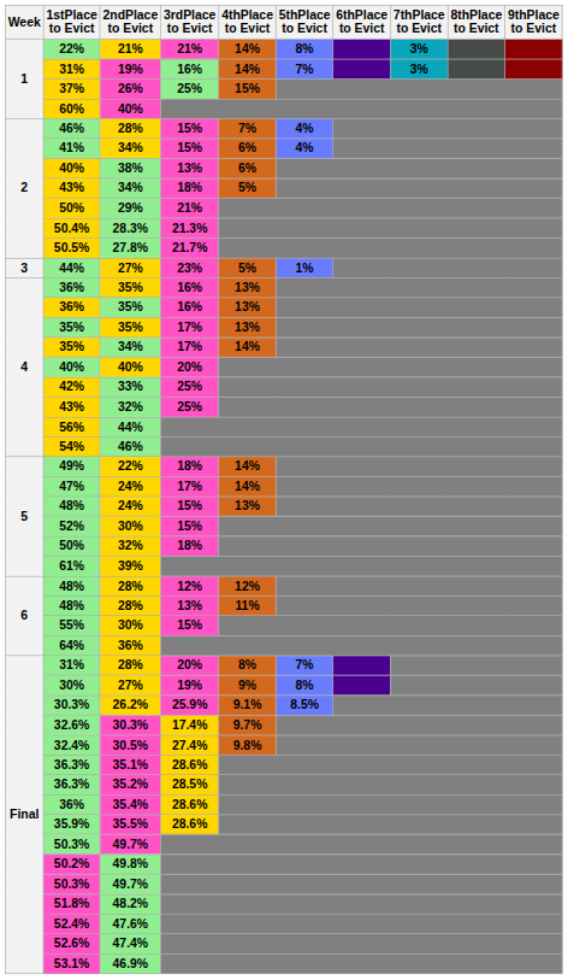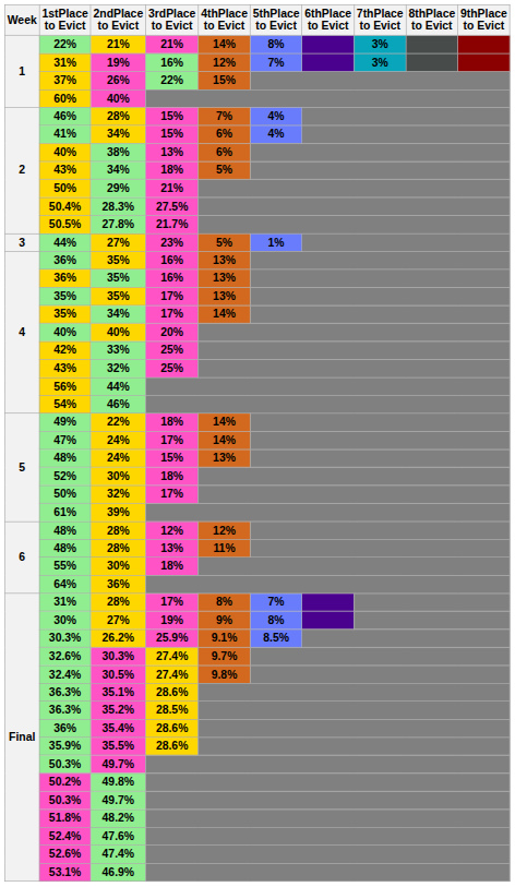 <table class="wikitable" style="margin:1em auto; text-align:center">
 <tr>
 <th>Week</th>
 <th>1stPlace<br>to Evict</th>
 <th>2ndPlace<br>to Evict</th>
 <th>3rdPlace<br>to Evict</th>
 <th>4thPlace<br>to Evict</th>
 <th>5thPlace<br>to Evict</th>
 <th>6thPlace<br>to Evict</th>
 <th>7thPlace<br>to Evict</th>
 <th>8thPlace<br>to Evict</th>
 <th>9thPlace<br>to Evict</th>
 </tr>
 <tr>
 <th rowspan="4">1</th>
 <td bgcolor="lightgreen"><strong>22%</strong></td>
 <td bgcolor="#ffd700"><strong>21%</strong></td>
 <td bgcolor="#ff53c6"><strong>21%</strong></td>
 <td bgcolor="chocolate"><strong>14%</strong></td>
 <td bgcolor="#697cfb"><strong>8%</strong></td>
 <td bgcolor="#4a018e"></td>
 <td bgcolor="#09a5bb"><strong>3%</strong></td>
 <td bgcolor="#474b4a"></td>
 <td bgcolor="darkred"></td>
 </tr>
 <tr>
 <td bgcolor="#ffd700"><strong>31%</strong></td>
 <td bgcolor="#ff53c6"><strong>19%</strong></td>
 <td bgcolor="lightgreen"><strong>16%</strong></td>
-<td bgcolor="chocolate"><strong>14%</strong></td>
+<td bgcolor="chocolate"><strong>12%</strong></td>
 <td bgcolor="#697cfb"><strong>7%</strong></td>
 <td bgcolor="#4a018e"></td>
 <td bgcolor="#09a5bb"><strong>3%</strong></td>
 <td bgcolor="#474b4a"></td>
 <td bgcolor="darkred"></td>
 </tr>
 <tr>
 <td bgcolor="#ffd700"><strong>37%</strong></td>
 <td bgcolor="#ff53c6"><strong>26%</strong></td>
-<td bgcolor="lightgreen"><strong>25%</strong></td>
+<td bgcolor="lightgreen"><strong>22%</strong></td>
 <td bgcolor="chocolate"><strong>15%</strong></td>
 <td colspan=5 bgcolor="grey"></td>
 </tr>
 <tr>
 <td bgcolor="#ffd700"><strong>60%</strong></td>
 <td bgcolor="#ff53c6"><strong>40%</strong></td>
 <td colspan=7 bgcolor="grey"></td>
 </tr>
 <tr>
 <th rowspan="7">2</th>
 <td bgcolor="lightgreen"><strong>46%</strong></td>
 <td bgcolor="#ffd700"><strong>28%</strong></td>
 <td bgcolor="#ff53c6"><strong>15%</strong></td>
 <td bgcolor="chocolate"><strong>7%</strong></td>
 <td bgcolor="#697cfb"><strong>4%</strong></td>
 <td colspan=4 bgcolor="grey"></td>
 </tr>
 <tr>
 <td bgcolor="lightgreen"><strong>41%</strong></td>
 <td bgcolor="#ffd700"><strong>34%</strong></td>
 <td bgcolor="#ff53c6"><strong>15%</strong></td>
 <td bgcolor="chocolate"><strong>6%</strong></td>
 <td bgcolor="#697cfb"><strong>4%</strong></td>
 <td colspan=4 bgcolor="grey"></td>
 </tr>
 <tr>
 <td bgcolor="#ffd700"><strong>40%</strong></td>
 <td bgcolor="lightgreen"><strong>38%</strong></td>
 <td bgcolor="#ff53c6"><strong>13%</strong></td>
 <td bgcolor="chocolate"><strong>6%</strong></td>
 <td colspan=5 bgcolor="grey"></td>
 </tr>
 <tr>
 <td bgcolor="#ffd700"><strong>43%</strong></td>
 <td bgcolor="lightgreen"><strong>34%</strong></td>
 <td bgcolor="#ff53c6"><strong>18%</strong></td>
 <td bgcolor="chocolate"><strong>5%</strong></td>
 <td colspan=5 bgcolor="grey"></td>
 </tr>
 <tr>
 <td bgcolor="#ffd700"><strong>50%</strong></td>
 <td bgcolor="lightgreen"><strong>29%</strong></td>
 <td bgcolor="#ff53c6"><strong>21%</strong></td>
 <td colspan=6 bgcolor="grey"></td>
 </tr>
 <tr>
 <td bgcolor="#ffd700"><strong>50.4%</strong></td>
 <td bgcolor="lightgreen"><strong>28.3%</strong></td>
-<td bgcolor="#ff53c6"><strong>21.3%</strong></td>
+<td bgcolor="#ff53c6"><strong>27.5%</strong></td>
 <td colspan=6 bgcolor="grey"></td>
 </tr>
 <tr>
 <td bgcolor="#ffd700"><strong>50.5%</strong></td>
 <td bgcolor="lightgreen"><strong>27.8%</strong></td>
 <td bgcolor="#ff53c6"><strong>21.7%</strong></td>
 <td colspan=6 bgcolor="grey"></td>
 </tr>
 <tr>
 <th rowspan="1">3</th>
 <td bgcolor="lightgreen"><strong>44%</strong></td>
 <td bgcolor="#ffd700"><strong>27%</strong></td>
 <td bgcolor="#ff53c6"><strong>23%</strong></td>
 <td bgcolor="chocolate"><strong>5%</strong></td>
 <td bgcolor="#697cfb"><strong>1%</strong></td>
 <td colspan=4 bgcolor="grey"></td>
 </tr>
 <tr>
 <th rowspan="9">4</th>
 <td bgcolor="lightgreen"><strong>36%</strong></td>
 <td bgcolor="#ffd700"><strong>35%</strong></td>
 <td bgcolor="#ff53c6"><strong>16%</strong></td>
 <td bgcolor="chocolate"><strong>13%</strong></td>
 <td colspan=5 bgcolor="grey"></td>
 </tr>
 <tr>
 <td bgcolor="#ffd700"><strong>36%</strong></td>
 <td bgcolor="lightgreen"><strong>35%</strong></td>
 <td bgcolor="#ff53c6"><strong>16%</strong></td>
 <td bgcolor="chocolate"><strong>13%</strong></td>
 <td colspan=5 bgcolor="grey"></td>
 </tr>
 <tr>
 <td bgcolor="lightgreen"><strong>35%</strong></td>
 <td bgcolor="#ffd700"><strong>35%</strong></td>
 <td bgcolor="#ff53c6"><strong>17%</strong></td>
 <td bgcolor="chocolate"><strong>13%</strong></td>
 <td colspan=5 bgcolor="grey"></td>
 </tr>
 <tr>
 <td bgcolor="#ffd700"><strong>35%</strong></td>
 <td bgcolor="lightgreen"><strong>34%</strong></td>
 <td bgcolor="#ff53c6"><strong>17%</strong></td>
 <td bgcolor="chocolate"><strong>14%</strong></td>
 <td colspan=5 bgcolor="grey"></td>
 </tr>
 <tr>
 <td bgcolor="lightgreen"><strong>40%</strong></td>
 <td bgcolor="#ffd700"><strong>40%</strong></td>
 <td bgcolor="#ff53c6"><strong>20%</strong></td>
 <td colspan=6 bgcolor="grey"></td>
 </tr>
 <tr>
 <td bgcolor="#ffd700"><strong>42%</strong></td>
 <td bgcolor="lightgreen"><strong>33%</strong></td>
 <td bgcolor="#ff53c6"><strong>25%</strong></td>
 <td colspan=6 bgcolor="grey"></td>
 </tr>
 <tr>
 <td bgcolor="#ffd700"><strong>43%</strong></td>
 <td bgcolor="lightgreen"><strong>32%</strong></td>
 <td bgcolor="#ff53c6"><strong>25%</strong></td>
 <td colspan=6 bgcolor="grey"></td>
 </tr>
 <tr>
 <td bgcolor="#ffd700"><strong>56%</strong></td>
 <td bgcolor="lightgreen"><strong>44%</strong></td>
 <td colspan=7 bgcolor="grey"></td>
 </tr>
 <tr>
 <td bgcolor="#ffd700"><strong>54%</strong></td>
 <td bgcolor="lightgreen"><strong>46%</strong></td>
 <td colspan=7 bgcolor="grey"></td>
 </tr>
 <tr>
 <th rowspan="6">5</th>
 <td bgcolor="lightgreen"><strong>49%</strong></td>
 <td bgcolor="#ffd700"><strong>22%</strong></td>
 <td bgcolor="#ff53c6"><strong>18%</strong></td>
 <td bgcolor="chocolate"><strong>14%</strong></td>
 <td colspan=5 bgcolor="grey"></td>
 </tr>
 <tr>
 <td bgcolor="lightgreen"><strong>47%</strong></td>
 <td bgcolor="#ffd700"><strong>24%</strong></td>
 <td bgcolor="#ff53c6"><strong>17%</strong></td>
 <td bgcolor="chocolate"><strong>14%</strong></td>
 <td colspan=5 bgcolor="grey"></td>
 </tr>
 <tr>
 <td bgcolor="lightgreen"><strong>48%</strong></td>
 <td bgcolor="#ffd700"><strong>24%</strong></td>
 <td bgcolor="#ff53c6"><strong>15%</strong></td>
 <td bgcolor="chocolate"><strong>13%</strong></td>
 <td colspan=5 bgcolor="grey"></td>
 </tr>
 <tr>
 <td bgcolor="lightgreen"><strong>52%</strong></td>
 <td bgcolor="#ffd700"><strong>30%</strong></td>
-<td bgcolor="#ff53c6"><strong>15%</strong></td>
+<td bgcolor="#ff53c6"><strong>18%</strong></td>
 <td colspan=6 bgcolor="grey"></td>
 </tr>
 <tr>
 <td bgcolor="lightgreen"><strong>50%</strong></td>
 <td bgcolor="#ffd700"><strong>32%</strong></td>
-<td bgcolor="#ff53c6"><strong>18%</strong></td>
+<td bgcolor="#ff53c6"><strong>17%</strong></td>
 <td colspan=6 bgcolor="grey"></td>
 </tr>
 <tr>
 <td bgcolor="lightgreen"><strong>61%</strong></td>
 <td bgcolor="#ffd700"><strong>39%</strong></td>
 <td colspan=7 bgcolor="grey"></td>
 </tr>
 <tr>
 <th rowspan="4">6</th>
 <td bgcolor="lightgreen"><strong>48%</strong></td>
 <td bgcolor="#ffd700"><strong>28%</strong></td>
 <td bgcolor="#ff53c6"><strong>12%</strong></td>
 <td bgcolor="chocolate"><strong>12%</strong></td>
 <td colspan=5 bgcolor="grey"></td>
 </tr>
 <tr>
 <td bgcolor="lightgreen"><strong>48%</strong></td>
 <td bgcolor="#ffd700"><strong>28%</strong></td>
 <td bgcolor="#ff53c6"><strong>13%</strong></td>
 <td bgcolor="chocolate"><strong>11%</strong></td>
 <td colspan=5 bgcolor="grey"></td>
 </tr>
 <tr>
 <td bgcolor="lightgreen"><strong>55%</strong></td>
 <td bgcolor="#ffd700"><strong>30%</strong></td>
-<td bgcolor="#ff53c6"><strong>15%</strong></td>
+<td bgcolor="#ff53c6"><strong>18%</strong></td>
 <td colspan=6 bgcolor="grey"></td>
 </tr>
 <tr>
 <td bgcolor="lightgreen"><strong>64%</strong></td>
 <td bgcolor="#ffd700"><strong>36%</strong></td>
 <td colspan=7 bgcolor="grey"></td>
 </tr>
 <tr>
 <th rowspan="16">Final</th>
 <td bgcolor="lightgreen"><strong>31%</strong></td>
 <td bgcolor="#ffd700"><strong>28%</strong></td>
-<td bgcolor="#ff53c6"><strong>20%</strong></td>
+<td bgcolor="#ff53c6"><strong>17%</strong></td>
 <td bgcolor="chocolate"><strong>8%</strong></td>
 <td bgcolor="#697cfb"><strong>7%</strong></td>
 <td bgcolor="#4a018e"></td>
 <td colspan=3 bgcolor="grey"></td>
 </tr>
 <tr>
 <td bgcolor="lightgreen"><strong>30%</strong></td>
 <td bgcolor="#ffd700"><strong>27%</strong></td>
 <td bgcolor="#ff53c6"><strong>19%</strong></td>
 <td bgcolor="chocolate"><strong>9%</strong></td>
 <td bgcolor="#697cfb"><strong>8%</strong></td>
 <td bgcolor="#4a018e"></td>
 <td colspan=3 bgcolor="grey"></td>
 </tr>
 <tr>
 <td bgcolor="lightgreen"><strong>30.3%</strong></td>
 <td bgcolor="#ffd700"><strong>26.2%</strong></td>
 <td bgcolor="#ff53c6"><strong>25.9%</strong></td>
 <td bgcolor="chocolate"><strong>9.1%</strong></td>
 <td bgcolor="#697cfb"><strong>8.5%</strong></td>
 <td colspan=4 bgcolor="grey"></td>
 </tr>
 <tr>
 <td bgcolor="lightgreen"><strong>32.6%</strong></td>
 <td bgcolor="#ff53c6"><strong>30.3%</strong></td>
-<td bgcolor="#ffd700"><strong>17.4%</strong></td>
+<td bgcolor="#ffd700"><strong>27.4%</strong></td>
 <td bgcolor="chocolate"><strong>9.7%</strong></td>
 <td colspan=5 bgcolor="grey"></td>
 </tr>
 <tr>
 <td bgcolor="lightgreen"><strong>32.4%</strong></td>
 <td bgcolor="#ff53c6"><strong>30.5%</strong></td>
 <td bgcolor="#ffd700"><strong>27.4%</strong></td>
 <td bgcolor="chocolate"><strong>9.8%</strong></td>
 <td colspan=5 bgcolor="grey"></td>
 </tr>
 <tr>
 <td bgcolor="lightgreen"><strong>36.3%</strong></td>
 <td bgcolor="#ff53c6"><strong>35.1%</strong></td>
 <td bgcolor="#ffd700"><strong>28.6%</strong></td>
 <td colspan=6 bgcolor="grey"></td>
 </tr>
 <tr>
 <td bgcolor="lightgreen"><strong>36.3%</strong></td>
 <td bgcolor="#ff53c6"><strong>35.2%</strong></td>
 <td bgcolor="#ffd700"><strong>28.5%</strong></td>
 <td colspan=6 bgcolor="grey"></td>
 </tr>
 <tr>
 <td bgcolor="lightgreen"><strong>36%</strong></td>
 <td bgcolor="#ff53c6"><strong>35.4%</strong></td>
 <td bgcolor="#ffd700"><strong>28.6%</strong></td>
 <td colspan=6 bgcolor="grey"></td>
 </tr>
 <tr>
 <td bgcolor="lightgreen"><strong>35.9%</strong></td>
 <td bgcolor="#ff53c6"><strong>35.5%</strong></td>
 <td bgcolor="#ffd700"><strong>28.6%</strong></td>
 <td colspan=6 bgcolor="grey"></td>
 </tr>
 <tr>
 <td bgcolor="lightgreen"><strong>50.3%</strong></td>
 <td bgcolor="#ff53c6"><strong>49.7%</strong></td>
 <td colspan=7 bgcolor="grey"></td>
 </tr>
 <tr>
 <td bgcolor="#ff53c6"><strong>50.2%</strong></td>
 <td bgcolor="lightgreen"><strong>49.8%</strong></td>
 <td colspan=7 bgcolor="grey"></td>
 </tr>
 <tr>
 <td bgcolor="#ff53c6"><strong>50.3%</strong></td>
 <td bgcolor="lightgreen"><strong>49.7%</strong></td>
 <td colspan=7 bgcolor="grey"></td>
 </tr>
 <tr>
 <td bgcolor="#ff53c6"><strong>51.8%</strong></td>
 <td bgcolor="lightgreen"><strong>48.2%</strong></td>
 <td colspan=7 bgcolor="grey"></td>
 </tr>
 <tr>
 <td bgcolor="#ff53c6"><strong>52.4%</strong></td>
 <td bgcolor="lightgreen"><strong>47.6%</strong></td>
 <td colspan=7 bgcolor="grey"></td>
 </tr>
 <tr>
 <td bgcolor="#ff53c6"><strong>52.6%</strong></td>
 <td bgcolor="lightgreen"><strong>47.4%</strong></td>
 <td colspan=7 bgcolor="grey"></td>
 </tr>
 <tr>
 <td bgcolor="#ff53c6"><strong>53.1%</strong></td>
 <td bgcolor="lightgreen"><strong>46.9%</strong></td>
 <td colspan=7 bgcolor="grey"></td>
 </tr>
 </table>
